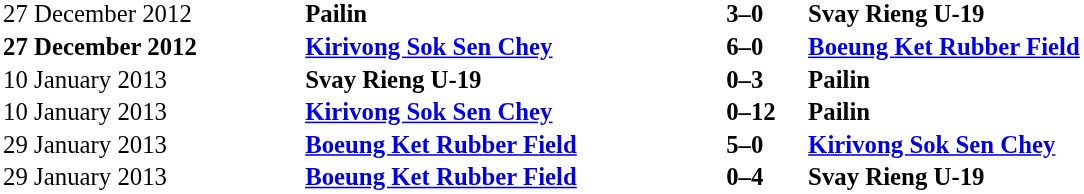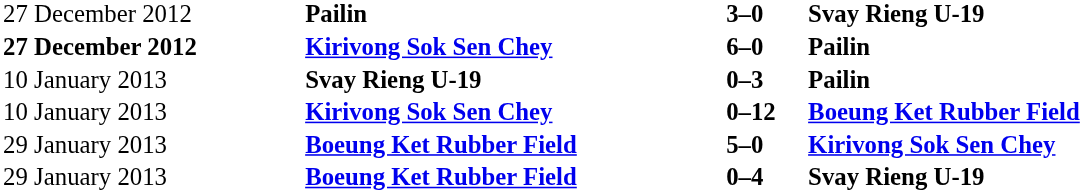 <table width=50% cellspacing=1>
 <tr>
 <th></th>
 <th></th>
 <th></th>
 </tr>
 <tr>
 <td>27 December 2012</td>
 <td align=left><strong>Pailin</strong></td>
 <td align=left><strong>3–0</strong></td>
 <td><strong>Svay Rieng U-19</strong></td>
 </tr>
 <tr>
 <td><strong>27 December 2012</strong></td>
 <td align=left><strong><a href='#'>Kirivong Sok Sen Chey</a></strong></td>
 <td align=left><strong>6–0</strong></td>
-<td><strong><a href='#'>Boeung Ket Rubber Field</a></strong></td>
+<td><strong>Pailin</strong></td>
 </tr>
 <tr>
 <td>10 January 2013</td>
 <td align=left><strong>Svay Rieng U-19</strong></td>
 <td align=left><strong>0–3</strong></td>
 <td><strong>Pailin</strong></td>
 </tr>
 <tr>
 <td>10 January 2013</td>
 <td align=left><strong><a href='#'>Kirivong Sok Sen Chey</a></strong></td>
 <td align=left><strong>0–12</strong></td>
-<td><strong>Pailin</strong></td>
+<td><strong><a href='#'>Boeung Ket Rubber Field</a></strong></td>
 </tr>
 <tr>
 <td>29 January 2013</td>
 <td align=left><strong><a href='#'>Boeung Ket Rubber Field</a></strong></td>
 <td align=left><strong>5–0</strong></td>
 <td><strong><a href='#'>Kirivong Sok Sen Chey</a></strong></td>
 </tr>
 <tr>
 <td>29 January 2013</td>
 <td align=left><strong><a href='#'>Boeung Ket Rubber Field</a></strong></td>
 <td align=left><strong>0–4</strong></td>
 <td><strong>Svay Rieng U-19</strong></td>
 </tr>
 </table>
